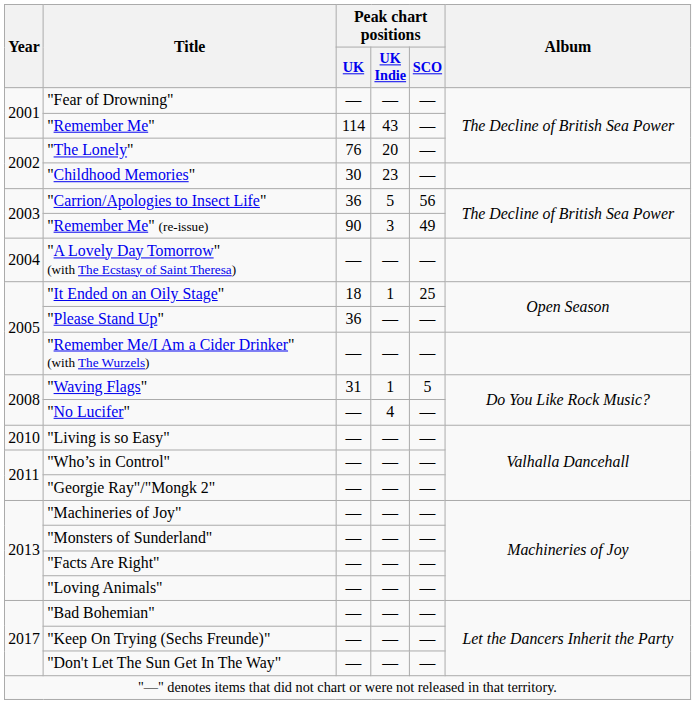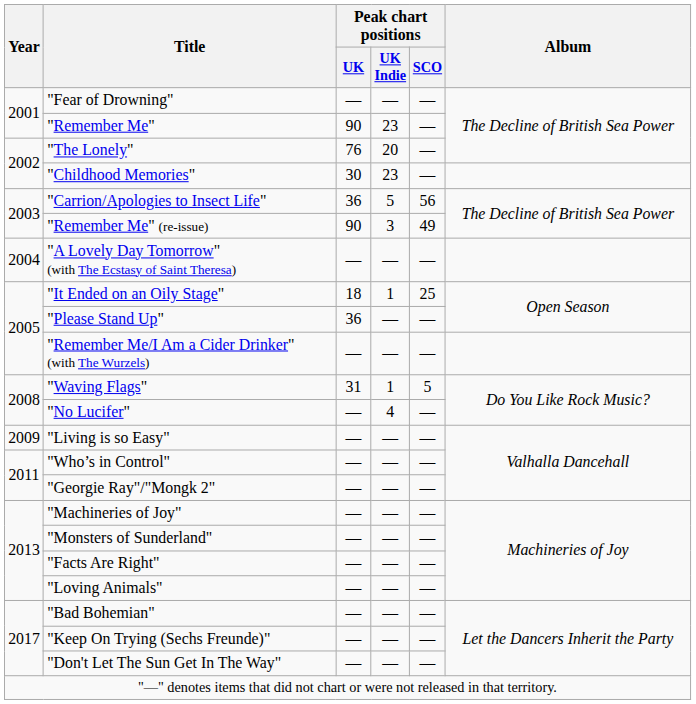 <table class="wikitable" style="text-align:center;">
 <tr>
 <th rowspan="2" style="width:2em;">Year</th>
 <th rowspan="2" style="width:18em;">Title</th>
 <th colspan="3">Peak chart positions</th>
 <th rowspan="2" style="width:15em;">Album</th>
 </tr>
 <tr>
 <th style="width:2em;font-size:90%;"><a href='#'>UK</a><br></th>
 <th style="width:2em;font-size:90%;"><a href='#'>UK<br>Indie</a><br></th>
 <th style="width:2em;font-size:90%;"><a href='#'>SCO</a><br></th>
 </tr>
 <tr>
 <td rowspan="2">2001</td>
 <td style="text-align:left;">"Fear of Drowning"</td>
 <td>—</td>
 <td>—</td>
 <td>—</td>
 <td rowspan="3"><em>The Decline of British Sea Power</em></td>
 </tr>
 <tr>
 <td style="text-align:left;">"<a href='#'>Remember Me</a>"</td>
-<td>114</td>
-<td>43</td>
+<td>90</td>
+<td>23</td>
 <td>—</td>
 </tr>
 <tr>
 <td rowspan="2">2002</td>
 <td style="text-align:left;">"<a href='#'>The Lonely</a>"</td>
 <td>76</td>
 <td>20</td>
 <td>—</td>
 </tr>
 <tr>
 <td style="text-align:left;">"<a href='#'>Childhood Memories</a>"</td>
 <td>30</td>
 <td>23</td>
 <td>—</td>
 <td></td>
 </tr>
 <tr>
 <td rowspan="2">2003</td>
 <td style="text-align:left;">"<a href='#'>Carrion/Apologies to Insect Life</a>"</td>
 <td>36</td>
 <td>5</td>
 <td>56</td>
 <td rowspan="2"><em>The Decline of British Sea Power</em></td>
 </tr>
 <tr>
 <td style="text-align:left;">"<a href='#'>Remember Me</a>" <small>(re-issue)</small></td>
 <td>90</td>
 <td>3</td>
 <td>49</td>
 </tr>
 <tr>
 <td rowspan="1">2004</td>
 <td style="text-align:left;">"<a href='#'>A Lovely Day Tomorrow</a>" <br><small>(with <a href='#'>The Ecstasy of Saint Theresa</a>)</small></td>
 <td>—</td>
 <td>—</td>
 <td>—</td>
 <td></td>
 </tr>
 <tr>
 <td rowspan="3">2005</td>
 <td style="text-align:left;">"<a href='#'>It Ended on an Oily Stage</a>"</td>
 <td>18</td>
 <td>1</td>
 <td>25</td>
 <td rowspan="2"><em>Open Season</em></td>
 </tr>
 <tr>
 <td style="text-align:left;">"<a href='#'>Please Stand Up</a>"</td>
 <td>36</td>
 <td>—</td>
 <td>—</td>
 </tr>
 <tr>
 <td style="text-align:left;">"<a href='#'>Remember Me/I Am a Cider Drinker</a>" <br><small>(with <a href='#'>The Wurzels</a>)</small></td>
 <td>—</td>
 <td>—</td>
 <td>—</td>
 <td></td>
 </tr>
 <tr>
 <td rowspan="2">2008</td>
 <td style="text-align:left;">"<a href='#'>Waving Flags</a>"</td>
 <td>31</td>
 <td>1</td>
 <td>5</td>
 <td rowspan="2"><em>Do You Like Rock Music?</em></td>
 </tr>
 <tr>
 <td style="text-align:left;">"<a href='#'>No Lucifer</a>"</td>
 <td>—</td>
 <td>4</td>
 <td>—</td>
 </tr>
 <tr>
-<td>2010</td>
+<td>2009</td>
 <td style="text-align:left;">"Living is so Easy"</td>
 <td>—</td>
 <td>—</td>
 <td>—</td>
 <td rowspan="3"><em>Valhalla Dancehall</em></td>
 </tr>
 <tr>
 <td rowspan="2">2011</td>
 <td style="text-align:left;">"Who’s in Control"</td>
 <td>—</td>
 <td>—</td>
 <td>—</td>
 </tr>
 <tr>
 <td style="text-align:left;">"Georgie Ray"/"Mongk 2"</td>
 <td>—</td>
 <td>—</td>
 <td>—</td>
 </tr>
 <tr>
 <td rowspan="4">2013</td>
 <td style="text-align:left;">"Machineries of Joy"</td>
 <td>—</td>
 <td>—</td>
 <td>—</td>
 <td rowspan="4"><em>Machineries of Joy</em></td>
 </tr>
 <tr>
 <td style="text-align:left;">"Monsters of Sunderland"</td>
 <td>—</td>
 <td>—</td>
 <td>—</td>
 </tr>
 <tr>
 <td style="text-align:left;">"Facts Are Right"</td>
 <td>—</td>
 <td>—</td>
 <td>—</td>
 </tr>
 <tr>
 <td style="text-align:left;">"Loving Animals"</td>
 <td>—</td>
 <td>—</td>
 <td>—</td>
 </tr>
 <tr>
 <td rowspan="3">2017</td>
 <td style="text-align:left;">"Bad Bohemian"</td>
 <td>—</td>
 <td>—</td>
 <td>—</td>
 <td rowspan="3"><em>Let the Dancers Inherit the Party</em></td>
 </tr>
 <tr>
 <td style="text-align:left;">"Keep On Trying (Sechs Freunde)"</td>
 <td>—</td>
 <td>—</td>
 <td>—</td>
 </tr>
 <tr>
 <td style="text-align:left;">"Don't Let The Sun Get In The Way"</td>
 <td>—</td>
 <td>—</td>
 <td>—</td>
 </tr>
 <tr>
 <td colspan="15" style="font-size:90%">"—" denotes items that did not chart or were not released in that territory.</td>
 </tr>
 </table>
